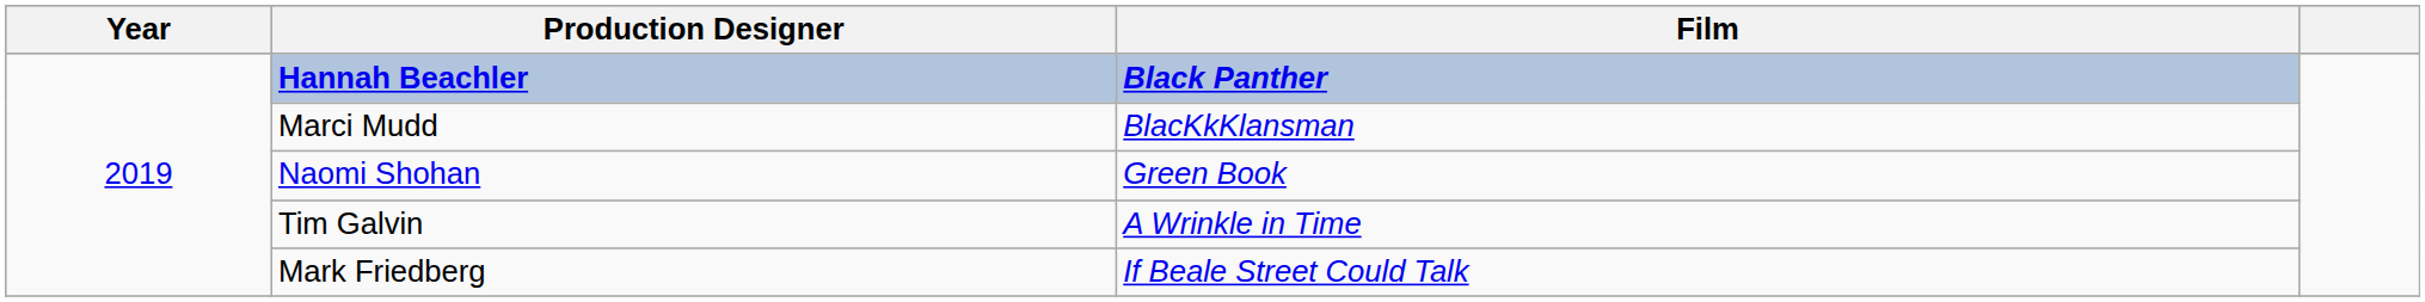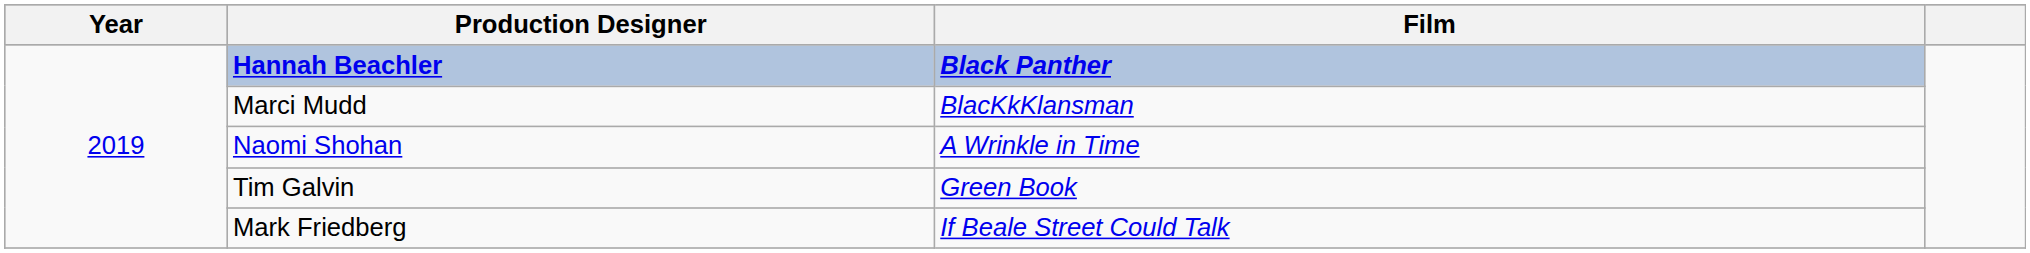 <table class="wikitable" style="width:100%;">
 <tr style="background:#bebebe;">
 <th style="width:11%;">Year</th>
 <th style="width:35%;">Production Designer</th>
 <th style="width:49%;">Film</th>
 <th style="width:5%;"></th>
 </tr>
 <tr>
 <td rowspan="5" align="center"><a href='#'>2019</a></td>
 <td style="background:#B0C4DE"><strong><a href='#'>Hannah Beachler</a></strong></td>
 <td style="background:#B0C4DE"><strong><em><a href='#'>Black Panther</a></em></strong></td>
 <td rowspan="5" align="center"></td>
 </tr>
 <tr>
 <td>Marci Mudd</td>
 <td><em><a href='#'>BlacKkKlansman</a></em></td>
 </tr>
 <tr>
 <td><a href='#'>Naomi Shohan</a></td>
-<td><em><a href='#'>Green Book</a></em></td>
+<td><em><a href='#'>A Wrinkle in Time</a></em></td>
 </tr>
 <tr>
 <td>Tim Galvin</td>
-<td><em><a href='#'>A Wrinkle in Time</a></em></td>
+<td><em><a href='#'>Green Book</a></em></td>
 </tr>
 <tr>
 <td>Mark Friedberg</td>
 <td><em><a href='#'>If Beale Street Could Talk</a></em></td>
 </tr>
 </table>
